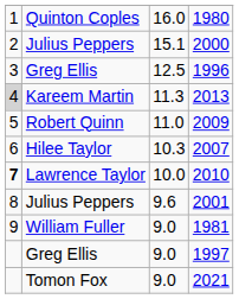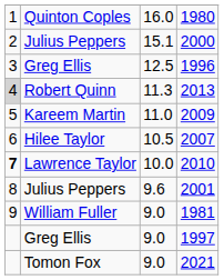 <table class="wikitable">
 <tr>
 </tr>
 <tr>
 <td>1</td>
 <td><a href='#'>Quinton Coples</a></td>
 <td>16.0</td>
 <td><a href='#'>1980</a></td>
 </tr>
 <tr>
 <td>2</td>
 <td><a href='#'>Julius Peppers</a></td>
 <td>15.1</td>
 <td><a href='#'>2000</a></td>
 </tr>
 <tr>
 <td>3</td>
 <td><a href='#'>Greg Ellis</a></td>
 <td>12.5</td>
 <td><a href='#'>1996</a></td>
 </tr>
 <tr>
 <td style="background: lightgrey;">4</td>
-<td><a href='#'>Kareem Martin</a></td>
+<td><a href='#'>Robert Quinn</a></td>
 <td>11.3</td>
 <td><a href='#'>2013</a></td>
 </tr>
 <tr>
 <td>5</td>
-<td><a href='#'>Robert Quinn</a></td>
+<td><a href='#'>Kareem Martin</a></td>
 <td>11.0</td>
 <td><a href='#'>2009</a></td>
 </tr>
 <tr>
 <td>6</td>
 <td><a href='#'>Hilee Taylor</a></td>
-<td>10.3</td>
+<td>10.5</td>
 <td><a href='#'>2007</a></td>
 </tr>
 <tr>
 <td><strong>7</strong></td>
 <td><a href='#'>Lawrence Taylor</a></td>
 <td>10.0</td>
 <td><a href='#'>2010</a></td>
 </tr>
 <tr>
 <td>8</td>
 <td>Julius Peppers</td>
 <td>9.6</td>
 <td><a href='#'>2001</a></td>
 </tr>
 <tr>
 <td>9</td>
 <td><a href='#'>William Fuller</a></td>
 <td>9.0</td>
 <td><a href='#'>1981</a></td>
 </tr>
 <tr>
 <td></td>
 <td>Greg Ellis</td>
 <td>9.0</td>
 <td><a href='#'>1997</a></td>
 </tr>
 <tr>
 <td></td>
 <td>Tomon Fox</td>
 <td>9.0</td>
 <td><a href='#'>2021</a></td>
 </tr>
 </table>
